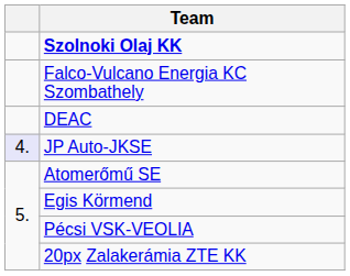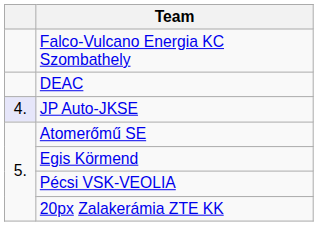 <table class="wikitable" style="text-align:center">
 <tr>
 <th width=25></th>
 <th width=275>Team</th>
-</tr>
-<tr>
-<td></td>
-<td align=left> <strong><a href='#'>Szolnoki Olaj KK</a></strong></td>
 </tr>
 <tr>
 <td></td>
 <td align=left> <a href='#'>Falco-Vulcano Energia KC Szombathely</a></td>
 </tr>
 <tr>
 <td></td>
 <td align=left> <a href='#'>DEAC</a></td>
 </tr>
 <tr>
 <td style="background: lavender;">4.</td>
 <td align=left> <a href='#'>JP Auto-JKSE</a></td>
 </tr>
 <tr>
 <td rowspan=4>5.</td>
 <td align=left> <a href='#'>Atomerőmű SE</a></td>
 </tr>
 <tr>
 <td align=left> <a href='#'>Egis Körmend</a></td>
 </tr>
 <tr>
 <td align=left> <a href='#'>Pécsi VSK-VEOLIA</a></td>
 </tr>
 <tr>
 <td align=left><a href='#'>20px</a> <a href='#'>Zalakerámia ZTE KK</a></td>
 </tr>
 </table>
